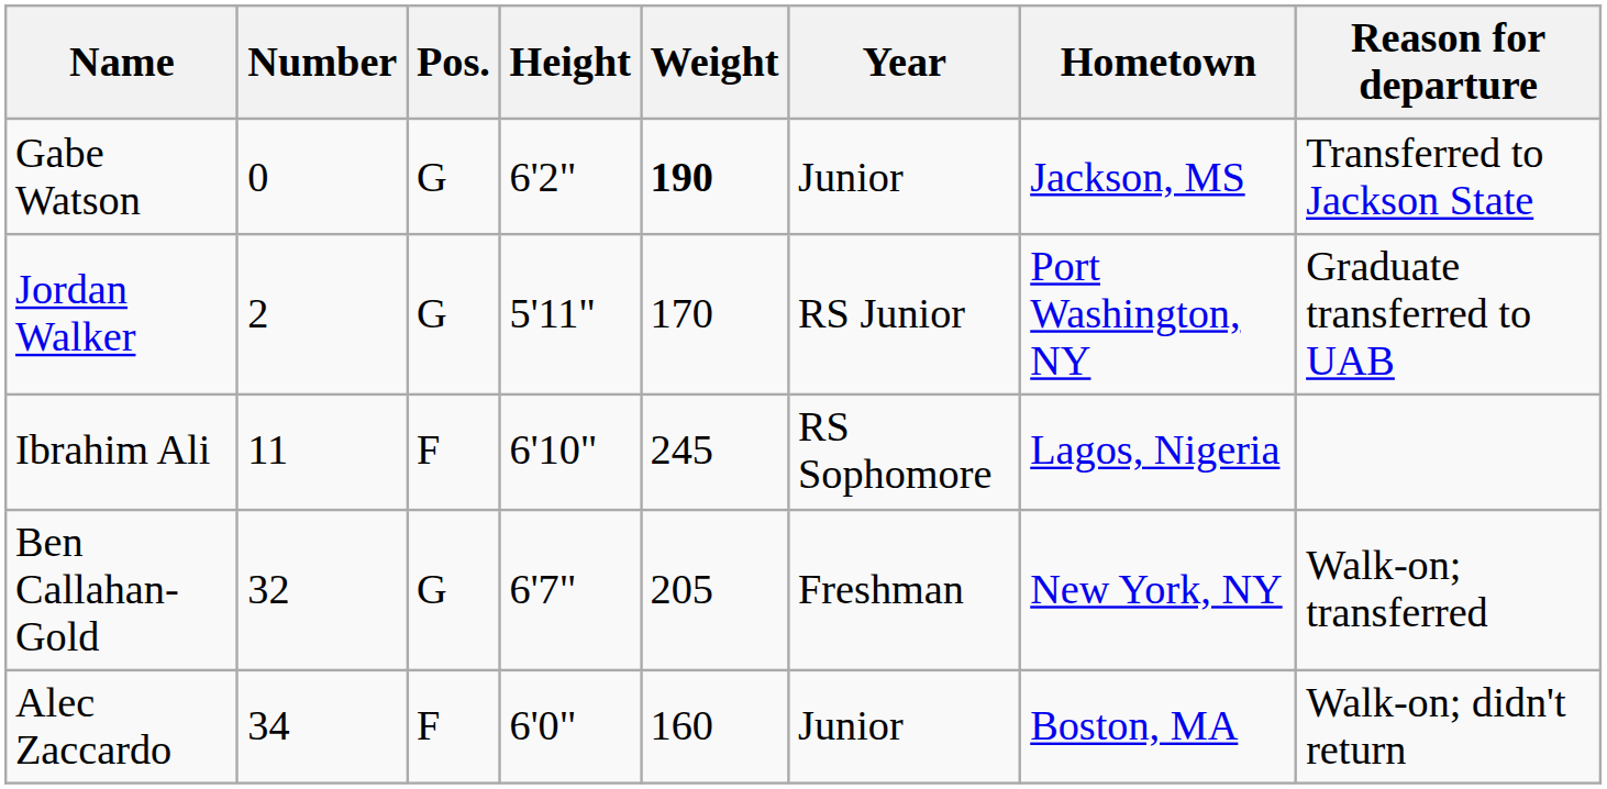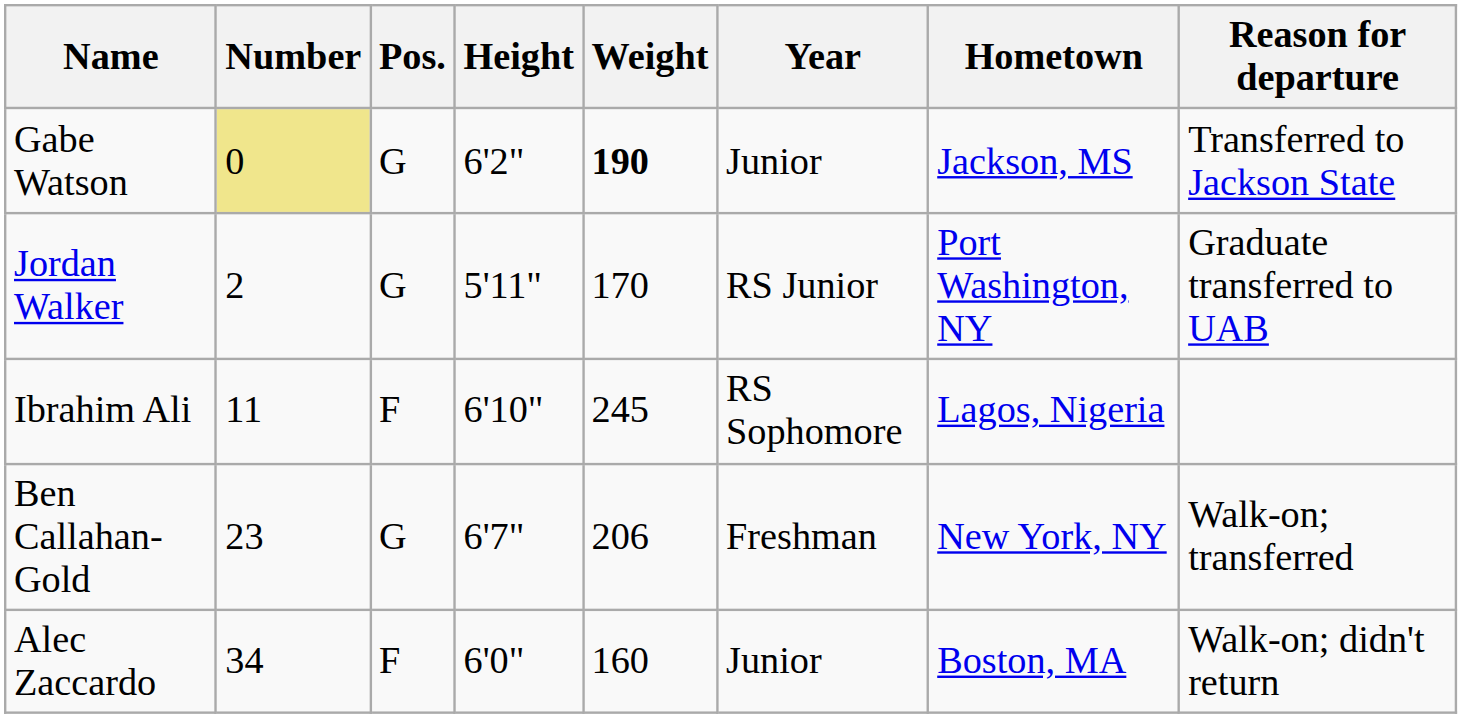 <table class="wikitable sortable" border="1">
 <tr>
 <th>Name</th>
 <th>Number</th>
 <th>Pos.</th>
 <th>Height</th>
 <th>Weight</th>
 <th>Year</th>
 <th>Hometown</th>
 <th class="unsortable">Reason for departure</th>
 </tr>
 <tr>
 <td>Gabe Watson</td>
-<td>0</td>
+<td style="background: khaki;">0</td>
 <td>G</td>
 <td>6'2"</td>
 <td><strong>190</strong></td>
 <td>Junior</td>
 <td><a href='#'>Jackson, MS</a></td>
 <td>Transferred to <a href='#'>Jackson State</a></td>
 </tr>
 <tr>
 <td><a href='#'>Jordan Walker</a></td>
 <td>2</td>
 <td>G</td>
 <td>5'11"</td>
 <td>170</td>
 <td>RS Junior</td>
 <td><a href='#'>Port Washington, NY</a></td>
 <td>Graduate transferred to <a href='#'>UAB</a></td>
 </tr>
 <tr>
 <td>Ibrahim Ali</td>
 <td>11</td>
 <td>F</td>
 <td>6'10"</td>
 <td>245</td>
 <td>RS Sophomore</td>
 <td><a href='#'>Lagos, Nigeria</a></td>
 <td></td>
 </tr>
 <tr>
 <td>Ben Callahan-Gold</td>
-<td>32</td>
+<td>23</td>
 <td>G</td>
 <td>6'7"</td>
-<td>205</td>
+<td>206</td>
 <td>Freshman</td>
 <td><a href='#'>New York, NY</a></td>
 <td>Walk-on; transferred</td>
 </tr>
 <tr>
 <td>Alec Zaccardo</td>
 <td>34</td>
 <td>F</td>
 <td>6'0"</td>
 <td>160</td>
 <td>Junior</td>
 <td><a href='#'>Boston, MA</a></td>
 <td>Walk-on; didn't return</td>
 </tr>
 </table>
